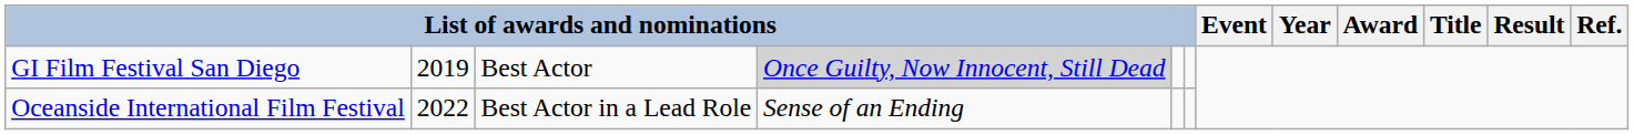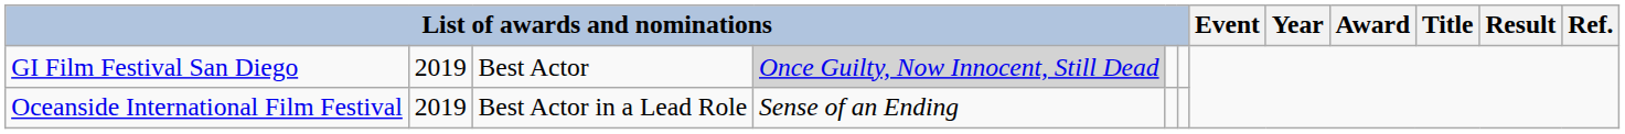 <table class="wikitable">
 <tr>
 <th colspan="6" style="background:#B0C4DE;">List of awards and nominations</th>
 <th>Event</th>
 <th>Year</th>
 <th>Award</th>
 <th>Title</th>
 <th>Result</th>
 <th>Ref.</th>
 </tr>
 <tr>
 <td><a href='#'>GI Film Festival San Diego</a></td>
 <td>2019</td>
 <td>Best Actor</td>
 <td style="background: lightgrey;"><em><a href='#'>Once Guilty, Now Innocent, Still Dead</a></em></td>
 <td></td>
 <td></td>
 </tr>
 <tr>
 <td><a href='#'>Oceanside International Film Festival</a></td>
-<td>2022</td>
+<td>2019</td>
 <td>Best Actor in a Lead Role</td>
 <td><em>Sense of an Ending</em></td>
 <td></td>
 <td></td>
 </tr>
 </table>
